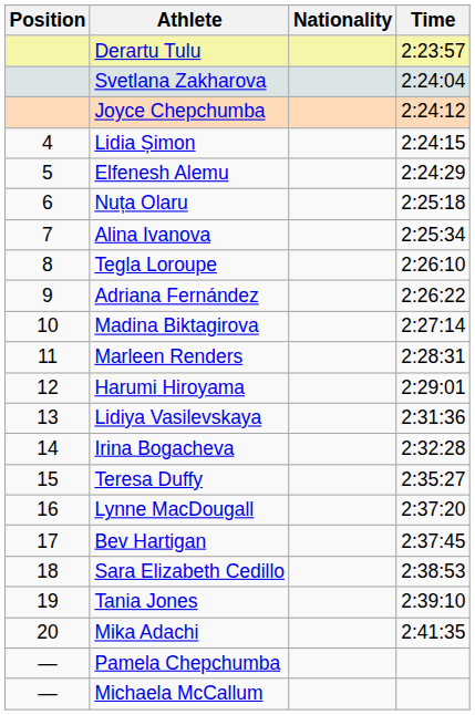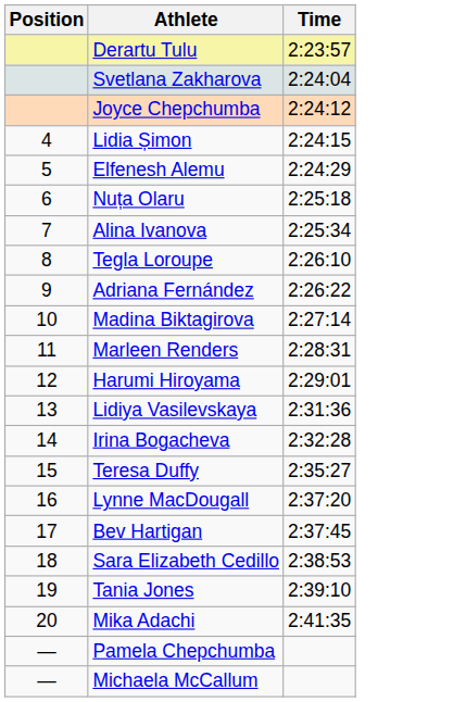 <table class="wikitable sortable">
 <tr>
 <th>Position</th>
 <th>Athlete</th>
-<th>Nationality</th>
 <th>Time</th>
 </tr>
 <tr bgcolor="#F7F6A8">
 <td align=center></td>
 <td><a href='#'>Derartu Tulu</a></td>
-<td></td>
 <td>2:23:57</td>
 </tr>
 <tr bgcolor="#DCE5E5">
 <td align=center></td>
 <td><a href='#'>Svetlana Zakharova</a></td>
-<td></td>
 <td>2:24:04</td>
 </tr>
 <tr bgcolor="#FFDAB9">
 <td align=center></td>
 <td><a href='#'>Joyce Chepchumba</a></td>
-<td></td>
 <td>2:24:12</td>
 </tr>
 <tr>
 <td align=center>4</td>
 <td><a href='#'>Lidia Șimon</a></td>
-<td></td>
 <td>2:24:15</td>
 </tr>
 <tr>
 <td align=center>5</td>
 <td><a href='#'>Elfenesh Alemu</a></td>
-<td></td>
 <td>2:24:29</td>
 </tr>
 <tr>
 <td align=center>6</td>
 <td><a href='#'>Nuța Olaru</a></td>
-<td></td>
 <td>2:25:18</td>
 </tr>
 <tr>
 <td align=center>7</td>
 <td><a href='#'>Alina Ivanova</a></td>
-<td></td>
 <td>2:25:34</td>
 </tr>
 <tr>
 <td align=center>8</td>
 <td><a href='#'>Tegla Loroupe</a></td>
-<td></td>
 <td>2:26:10</td>
 </tr>
 <tr>
 <td align=center>9</td>
 <td><a href='#'>Adriana Fernández</a></td>
-<td></td>
 <td>2:26:22</td>
 </tr>
 <tr>
 <td align=center>10</td>
 <td><a href='#'>Madina Biktagirova</a></td>
-<td></td>
 <td>2:27:14</td>
 </tr>
 <tr>
 <td align=center>11</td>
 <td><a href='#'>Marleen Renders</a></td>
-<td></td>
 <td>2:28:31</td>
 </tr>
 <tr>
 <td align=center>12</td>
 <td><a href='#'>Harumi Hiroyama</a></td>
-<td></td>
 <td>2:29:01</td>
 </tr>
 <tr>
 <td align=center>13</td>
 <td><a href='#'>Lidiya Vasilevskaya</a></td>
-<td></td>
 <td>2:31:36</td>
 </tr>
 <tr>
 <td align=center>14</td>
 <td><a href='#'>Irina Bogacheva</a></td>
-<td></td>
 <td>2:32:28</td>
 </tr>
 <tr>
 <td align=center>15</td>
 <td><a href='#'>Teresa Duffy</a></td>
-<td></td>
 <td>2:35:27</td>
 </tr>
 <tr>
 <td align=center>16</td>
 <td><a href='#'>Lynne MacDougall</a></td>
-<td></td>
 <td>2:37:20</td>
 </tr>
 <tr>
 <td align=center>17</td>
 <td><a href='#'>Bev Hartigan</a></td>
-<td></td>
 <td>2:37:45</td>
 </tr>
 <tr>
 <td align=center>18</td>
 <td><a href='#'>Sara Elizabeth Cedillo</a></td>
-<td></td>
 <td>2:38:53</td>
 </tr>
 <tr>
 <td align=center>19</td>
 <td><a href='#'>Tania Jones</a></td>
-<td></td>
 <td>2:39:10</td>
 </tr>
 <tr>
 <td align=center>20</td>
 <td><a href='#'>Mika Adachi</a></td>
-<td></td>
 <td>2:41:35</td>
 </tr>
 <tr>
 <td align=center>—</td>
 <td><a href='#'>Pamela Chepchumba</a></td>
 <td></td>
-<td></td>
 </tr>
 <tr>
 <td align=center>—</td>
 <td><a href='#'>Michaela McCallum</a></td>
 <td></td>
-<td></td>
 </tr>
 </table>
